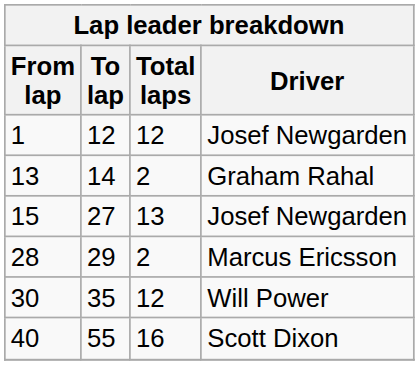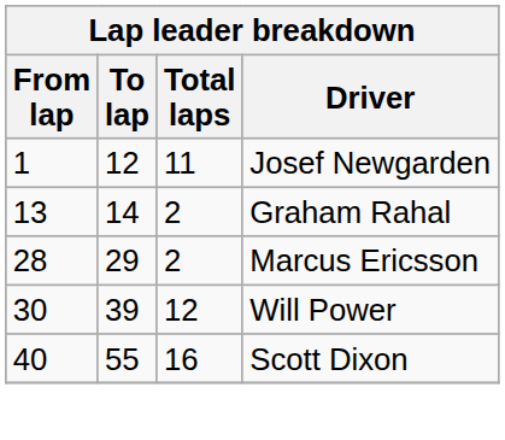 <table class="wikitable" style="font-size: 95%">
 <tr>
 <th colspan=4>Lap leader breakdown</th>
 </tr>
 <tr>
 <th>From<br>lap</th>
 <th>To<br>lap</th>
 <th>Total<br>laps</th>
 <th>Driver</th>
 </tr>
 <tr>
 <td>1</td>
 <td>12</td>
-<td>12</td>
+<td>11</td>
 <td>Josef Newgarden</td>
 </tr>
 <tr>
 <td>13</td>
 <td>14</td>
 <td>2</td>
 <td>Graham Rahal</td>
 </tr>
 <tr>
-<td>15</td>
-<td>27</td>
-<td>13</td>
-<td>Josef Newgarden</td>
-</tr>
-<tr>
 <td>28</td>
 <td>29</td>
 <td>2</td>
 <td>Marcus Ericsson</td>
 </tr>
 <tr>
 <td>30</td>
-<td>35</td>
+<td>39</td>
 <td>12</td>
 <td>Will Power</td>
 </tr>
 <tr>
 <td>40</td>
 <td>55</td>
 <td>16</td>
 <td>Scott Dixon</td>
 </tr>
 <tr>
 </tr>
 </table>
